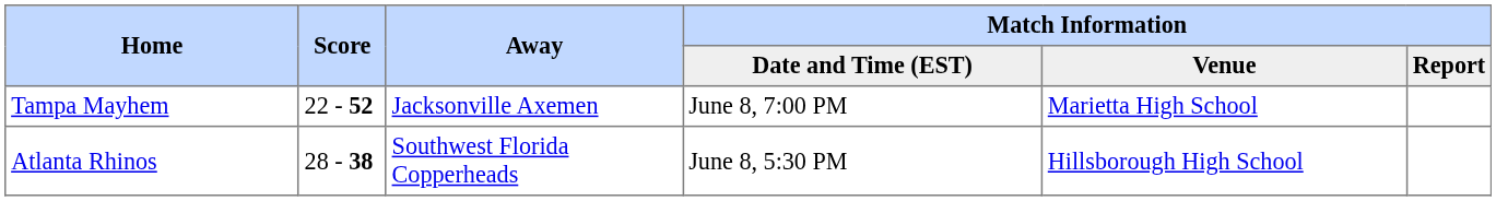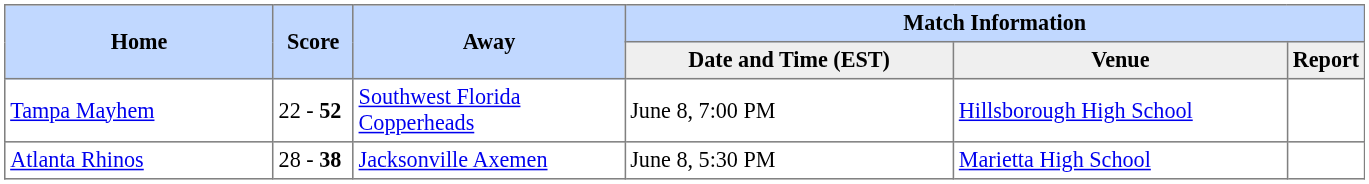 <table border="1" cellpadding="3" cellspacing="0" style="border-collapse:collapse; font-size:90%; width:100%">
 <tr style="background:#c1d8ff;">
 <th rowspan="2" style="width:21%;">Home</th>
 <th rowspan="2" style="width:6%;">Score</th>
 <th rowspan="2" style="width:21%;">Away</th>
 <th colspan="6">Match Information</th>
 </tr>
 <tr style="background:#efefef;">
 <th width="26%">Date and Time (EST)</th>
 <th width="26%">Venue</th>
 <td><strong>Report</strong></td>
 </tr>
 <tr>
 <td> <a href='#'>Tampa Mayhem</a></td>
 <td>22 - <strong>52</strong></td>
-<td> <a href='#'>Jacksonville Axemen</a></td>
+<td> <a href='#'>Southwest Florida Copperheads</a></td>
 <td>June 8, 7:00 PM</td>
-<td><a href='#'>Marietta High School</a></td>
+<td><a href='#'>Hillsborough High School</a></td>
 <td></td>
 </tr>
 <tr>
 <td> <a href='#'>Atlanta Rhinos</a></td>
 <td>28 - <strong>38</strong></td>
-<td> <a href='#'>Southwest Florida Copperheads</a></td>
+<td> <a href='#'>Jacksonville Axemen</a></td>
 <td>June 8, 5:30 PM</td>
-<td><a href='#'>Hillsborough High School</a></td>
+<td><a href='#'>Marietta High School</a></td>
 <td></td>
 </tr>
 </table>
